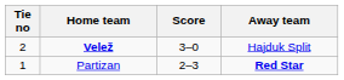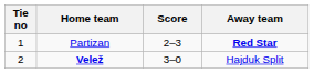 <table class="wikitable" style="text-align: center">
 <tr>
 <th width=40>Tie no</th>
 <th width=150>Home team</th>
 <th width=80>Score</th>
 <th width=150>Away team</th>
 </tr>
 <tr>
+<td>1</td>
+<td><a href='#'>Partizan</a></td>
+<td>2–3</td>
+<td><strong><a href='#'>Red Star</a></strong></td>
+</tr>
+<tr>
 <td>2</td>
 <td><strong><a href='#'>Velež</a></strong></td>
 <td>3–0</td>
 <td><a href='#'>Hajduk Split</a></td>
 </tr>
-<tr>
-<td>1</td>
-<td><a href='#'>Partizan</a></td>
-<td>2–3</td>
-<td><strong><a href='#'>Red Star</a></strong></td>
-</tr>
 </table>
